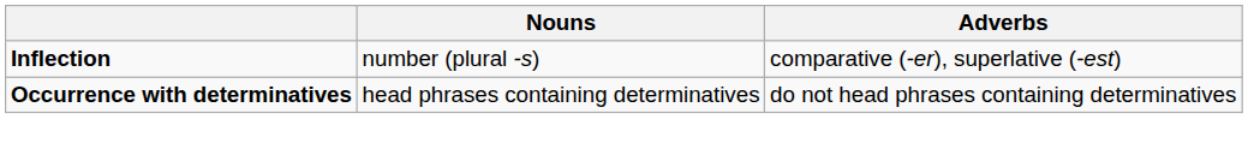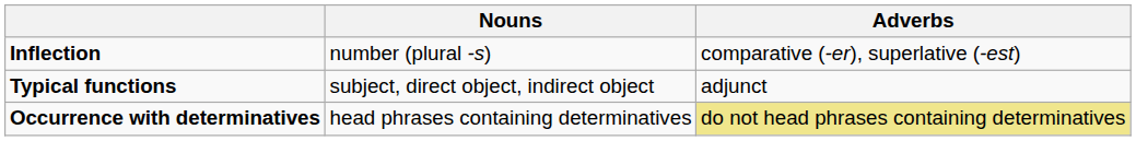 <table class="wikitable">
 <tr>
 <th></th>
 <th>Nouns</th>
 <th>Adverbs</th>
 </tr>
 <tr>
 <td><strong>Inflection</strong></td>
 <td>number (plural <em>-s</em>)</td>
 <td>comparative (<em>-er</em>), superlative (<em>-est</em>)</td>
 </tr>
 <tr>
+<td><strong>Typical functions</strong></td>
+<td>subject, direct object, indirect object</td>
+<td>adjunct</td>
+</tr>
+<tr>
 <td><strong>Occurrence with determinatives</strong></td>
 <td>head phrases containing determinatives</td>
-<td>do not head phrases containing determinatives</td>
+<td style="background: khaki;">do not head phrases containing determinatives</td>
 </tr>
 </table>
